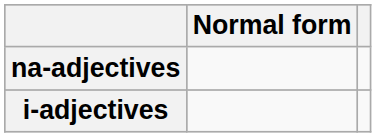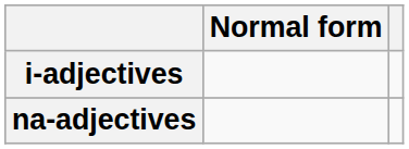 <table class="wikitable">
 <tr>
 <th></th>
 <th>Normal form</th>
 <th></th>
 </tr>
 <tr>
+<th>i-adjectives</th>
+<td></td>
+<td></td>
+</tr>
+<tr>
 <th>na-adjectives</th>
 <td></td>
 <td></td>
 </tr>
-<tr>
-<th>i-adjectives</th>
-<td></td>
-<td></td>
-</tr>
 </table>
